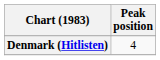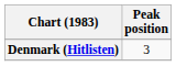 <table class="wikitable sortable plainrowheaders" style="text-align:center">
 <tr>
 <th>Chart (1983)</th>
 <th>Peak<br>position</th>
 </tr>
 <tr>
 </tr>
 <tr>
 <th scope="row">Denmark (<a href='#'>Hitlisten</a>)</th>
-<td>4</td>
+<td>3</td>
 </tr>
 <tr>
 </tr>
 <tr>
 </tr>
 <tr>
 </tr>
 </table>
